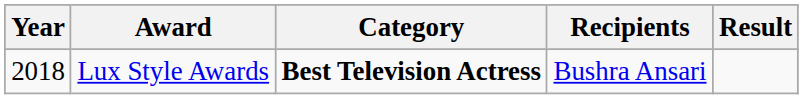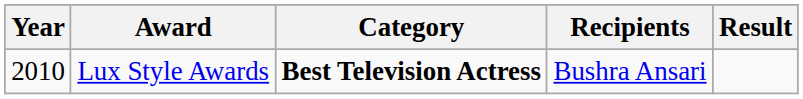 <table class="wikitable plainrowheaders sortable" style="font-size: 95%;">
 <tr>
 <th scope="col">Year</th>
 <th scope="col">Award</th>
 <th scope="col">Category</th>
 <th scope="col">Recipients</th>
 <th scope="col">Result</th>
 </tr>
 <tr>
-<td>2018</td>
+<td>2010</td>
 <td rowspan="2"><a href='#'>Lux Style Awards</a></td>
 <td><strong>Best Television Actress</strong></td>
 <td><a href='#'>Bushra Ansari</a></td>
 <td></td>
 </tr>
 </table>
